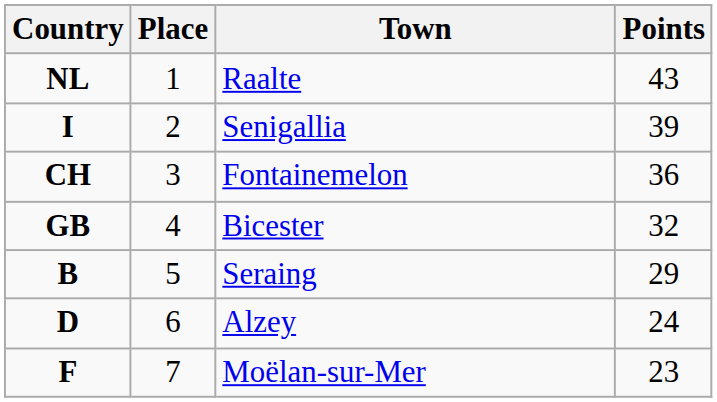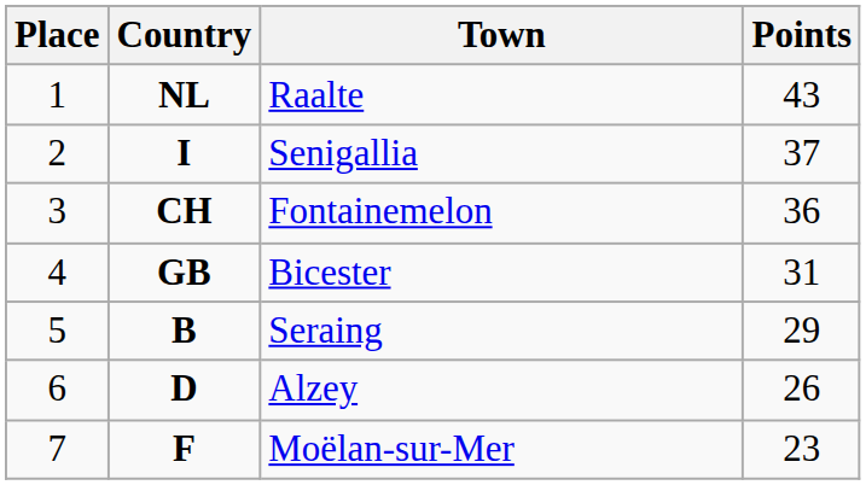 <table class="wikitable">
 <tr>
+<th width="25">Place</th>
 <th width="25">Country</th>
-<th width="25">Place</th>
 <th width="200">Town</th>
 <th width="25">Points</th>
 </tr>
 <tr>
+<td align="center">1</td>
 <td align="center"><strong>NL</strong></td>
-<td align="center">1</td>
 <td align="left"><a href='#'>Raalte</a></td>
 <td align="center">43</td>
 </tr>
 <tr>
+<td align="center">2</td>
 <td align="center"><strong>I</strong></td>
-<td align="center">2</td>
 <td align="left"><a href='#'>Senigallia</a></td>
-<td align="center">39</td>
+<td align="center">37</td>
 </tr>
 <tr>
+<td align="center">3</td>
 <td align="center"><strong>CH</strong></td>
-<td align="center">3</td>
 <td align="left"><a href='#'>Fontainemelon</a></td>
 <td align="center">36</td>
 </tr>
 <tr>
+<td align="center">4</td>
 <td align="center"><strong>GB</strong></td>
-<td align="center">4</td>
 <td align="left"><a href='#'>Bicester</a></td>
-<td align="center">32</td>
+<td align="center">31</td>
 </tr>
 <tr>
+<td align="center">5</td>
 <td align="center"><strong>B</strong></td>
-<td align="center">5</td>
 <td align="left"><a href='#'>Seraing</a></td>
 <td align="center">29</td>
 </tr>
 <tr>
+<td align="center">6</td>
 <td align="center"><strong>D</strong></td>
-<td align="center">6</td>
 <td align="left"><a href='#'>Alzey</a></td>
-<td align="center">24</td>
+<td align="center">26</td>
 </tr>
 <tr>
+<td align="center">7</td>
 <td align="center"><strong>F</strong></td>
-<td align="center">7</td>
 <td align="left"><a href='#'>Moëlan-sur-Mer</a></td>
 <td align="center">23</td>
 </tr>
 </table>
